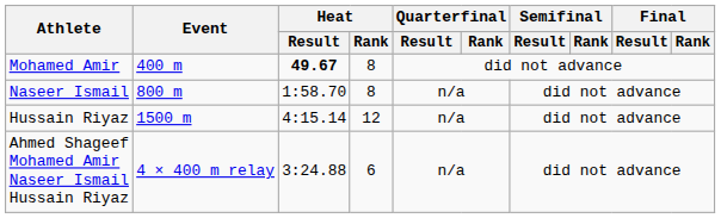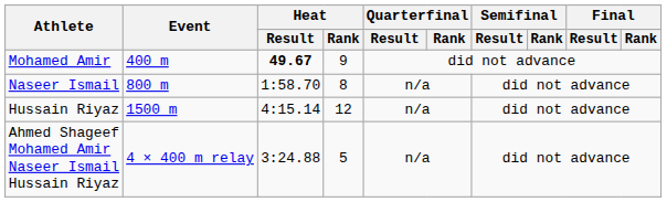 <table class=wikitable style="font-size:90%">
 <tr>
 <th rowspan="2">Athlete</th>
 <th rowspan="2">Event</th>
 <th colspan="2">Heat</th>
 <th colspan="2">Quarterfinal</th>
 <th colspan="2">Semifinal</th>
 <th colspan="2">Final</th>
 </tr>
 <tr style="font-size:95%">
 <th>Result</th>
 <th>Rank</th>
 <th>Result</th>
 <th>Rank</th>
 <th>Result</th>
 <th>Rank</th>
 <th>Result</th>
 <th>Rank</th>
 </tr>
 <tr align=center>
 <td align=left><a href='#'>Mohamed Amir</a></td>
 <td align=left><a href='#'>400 m</a></td>
 <td><strong>49.67</strong></td>
-<td>8</td>
+<td>9</td>
 <td colspan=6>did not advance</td>
 </tr>
 <tr align=center>
 <td align=left><a href='#'>Naseer Ismail</a></td>
 <td align=left><a href='#'>800 m</a></td>
 <td>1:58.70</td>
 <td>8</td>
 <td colspan=2>n/a</td>
 <td colspan=4>did not advance</td>
 </tr>
 <tr align=center>
 <td align=left>Hussain Riyaz</td>
 <td align=left><a href='#'>1500 m</a></td>
 <td>4:15.14</td>
 <td>12</td>
 <td colspan=2>n/a</td>
 <td colspan=4>did not advance</td>
 </tr>
 <tr align=center>
 <td align=left>Ahmed Shageef<br><a href='#'>Mohamed Amir</a><br><a href='#'>Naseer Ismail</a><br>Hussain Riyaz</td>
 <td align=left><a href='#'>4 × 400 m relay</a></td>
 <td>3:24.88</td>
-<td>6</td>
+<td>5</td>
 <td colspan=2>n/a</td>
 <td colspan=4>did not advance</td>
 </tr>
 </table>
